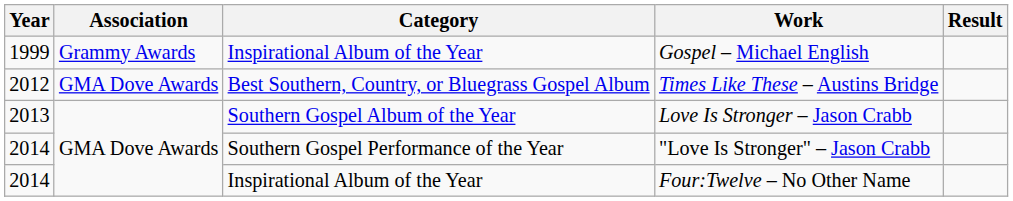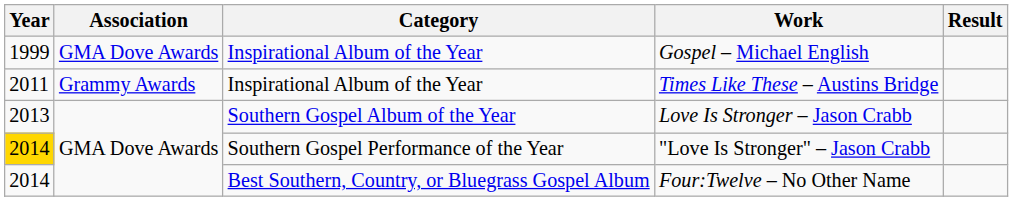 <table class= "wikitable sortable">
 <tr>
 <th>Year</th>
 <th>Association</th>
 <th>Category</th>
 <th>Work</th>
 <th>Result</th>
 </tr>
 <tr>
 <td>1999</td>
-<td><a href='#'>Grammy Awards</a></td>
+<td><a href='#'>GMA Dove Awards</a></td>
 <td><a href='#'>Inspirational Album of the Year</a></td>
 <td><em>Gospel</em> – <a href='#'>Michael English</a></td>
 <td></td>
 </tr>
 <tr>
-<td>2012</td>
-<td><a href='#'>GMA Dove Awards</a></td>
-<td><a href='#'>Best Southern, Country, or Bluegrass Gospel Album</a></td>
+<td>2011</td>
+<td><a href='#'>Grammy Awards</a></td>
+<td>Inspirational Album of the Year</td>
 <td><em><a href='#'>Times Like These</a></em> – <a href='#'>Austins Bridge</a></td>
 <td></td>
 </tr>
 <tr>
 <td>2013</td>
 <td rowspan=3>GMA Dove Awards</td>
 <td><a href='#'>Southern Gospel Album of the Year</a></td>
 <td><em>Love Is Stronger</em> – <a href='#'>Jason Crabb</a></td>
 <td></td>
 </tr>
 <tr>
-<td>2014</td>
+<td style="background: gold;">2014</td>
 <td>Southern Gospel Performance of the Year</td>
 <td>"Love Is Stronger" – <a href='#'>Jason Crabb</a></td>
 <td></td>
 </tr>
 <tr>
 <td>2014</td>
-<td>Inspirational Album of the Year</td>
+<td><a href='#'>Best Southern, Country, or Bluegrass Gospel Album</a></td>
 <td><em>Four:Twelve</em> – No Other Name</td>
 <td></td>
 </tr>
 </table>
